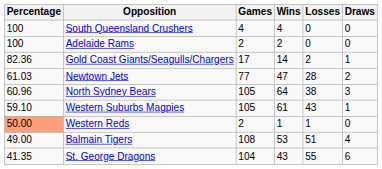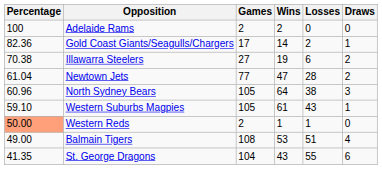 <table class="wikitable" style="text-align:left;">
 <tr>
 <th>Percentage</th>
 <th>Opposition</th>
 <th>Games</th>
 <th>Wins</th>
 <th>Losses</th>
 <th>Draws</th>
-</tr>
-<tr>
-<td>100</td>
-<td> <a href='#'>South Queensland Crushers</a></td>
-<td>4</td>
-<td>4</td>
-<td>0</td>
-<td>0</td>
 </tr>
 <tr>
 <td>100</td>
 <td> <a href='#'>Adelaide Rams</a></td>
 <td>2</td>
 <td>2</td>
 <td>0</td>
 <td>0</td>
 </tr>
 <tr>
 <td>82.36</td>
 <td>   <a href='#'>Gold Coast Giants/Seagulls/Chargers</a></td>
 <td>17</td>
 <td>14</td>
 <td>2</td>
 <td>1</td>
 </tr>
 <tr>
-<td>61.03</td>
+<td>70.38</td>
+<td> <a href='#'>Illawarra Steelers</a></td>
+<td>27</td>
+<td>19</td>
+<td>6</td>
+<td>2</td>
+</tr>
+<tr>
+<td>61.04</td>
 <td> <a href='#'>Newtown Jets</a></td>
 <td>77</td>
 <td>47</td>
 <td>28</td>
 <td>2</td>
 </tr>
 <tr>
 <td>60.96</td>
 <td> <a href='#'>North Sydney Bears</a></td>
 <td>105</td>
 <td>64</td>
 <td>38</td>
 <td>3</td>
 </tr>
 <tr>
 <td>59.10</td>
 <td> <a href='#'>Western Suburbs Magpies</a></td>
 <td>105</td>
 <td>61</td>
 <td>43</td>
 <td>1</td>
 </tr>
 <tr>
 <td style="background: lightsalmon;">50.00</td>
 <td> <a href='#'>Western Reds</a></td>
 <td>2</td>
 <td>1</td>
 <td>1</td>
 <td>0</td>
 </tr>
 <tr>
 <td>49.00</td>
 <td> <a href='#'>Balmain Tigers</a></td>
 <td>108</td>
 <td>53</td>
 <td>51</td>
 <td>4</td>
 </tr>
 <tr>
 <td>41.35</td>
 <td> <a href='#'>St. George Dragons</a></td>
 <td>104</td>
 <td>43</td>
 <td>55</td>
 <td>6</td>
 </tr>
 </table>
